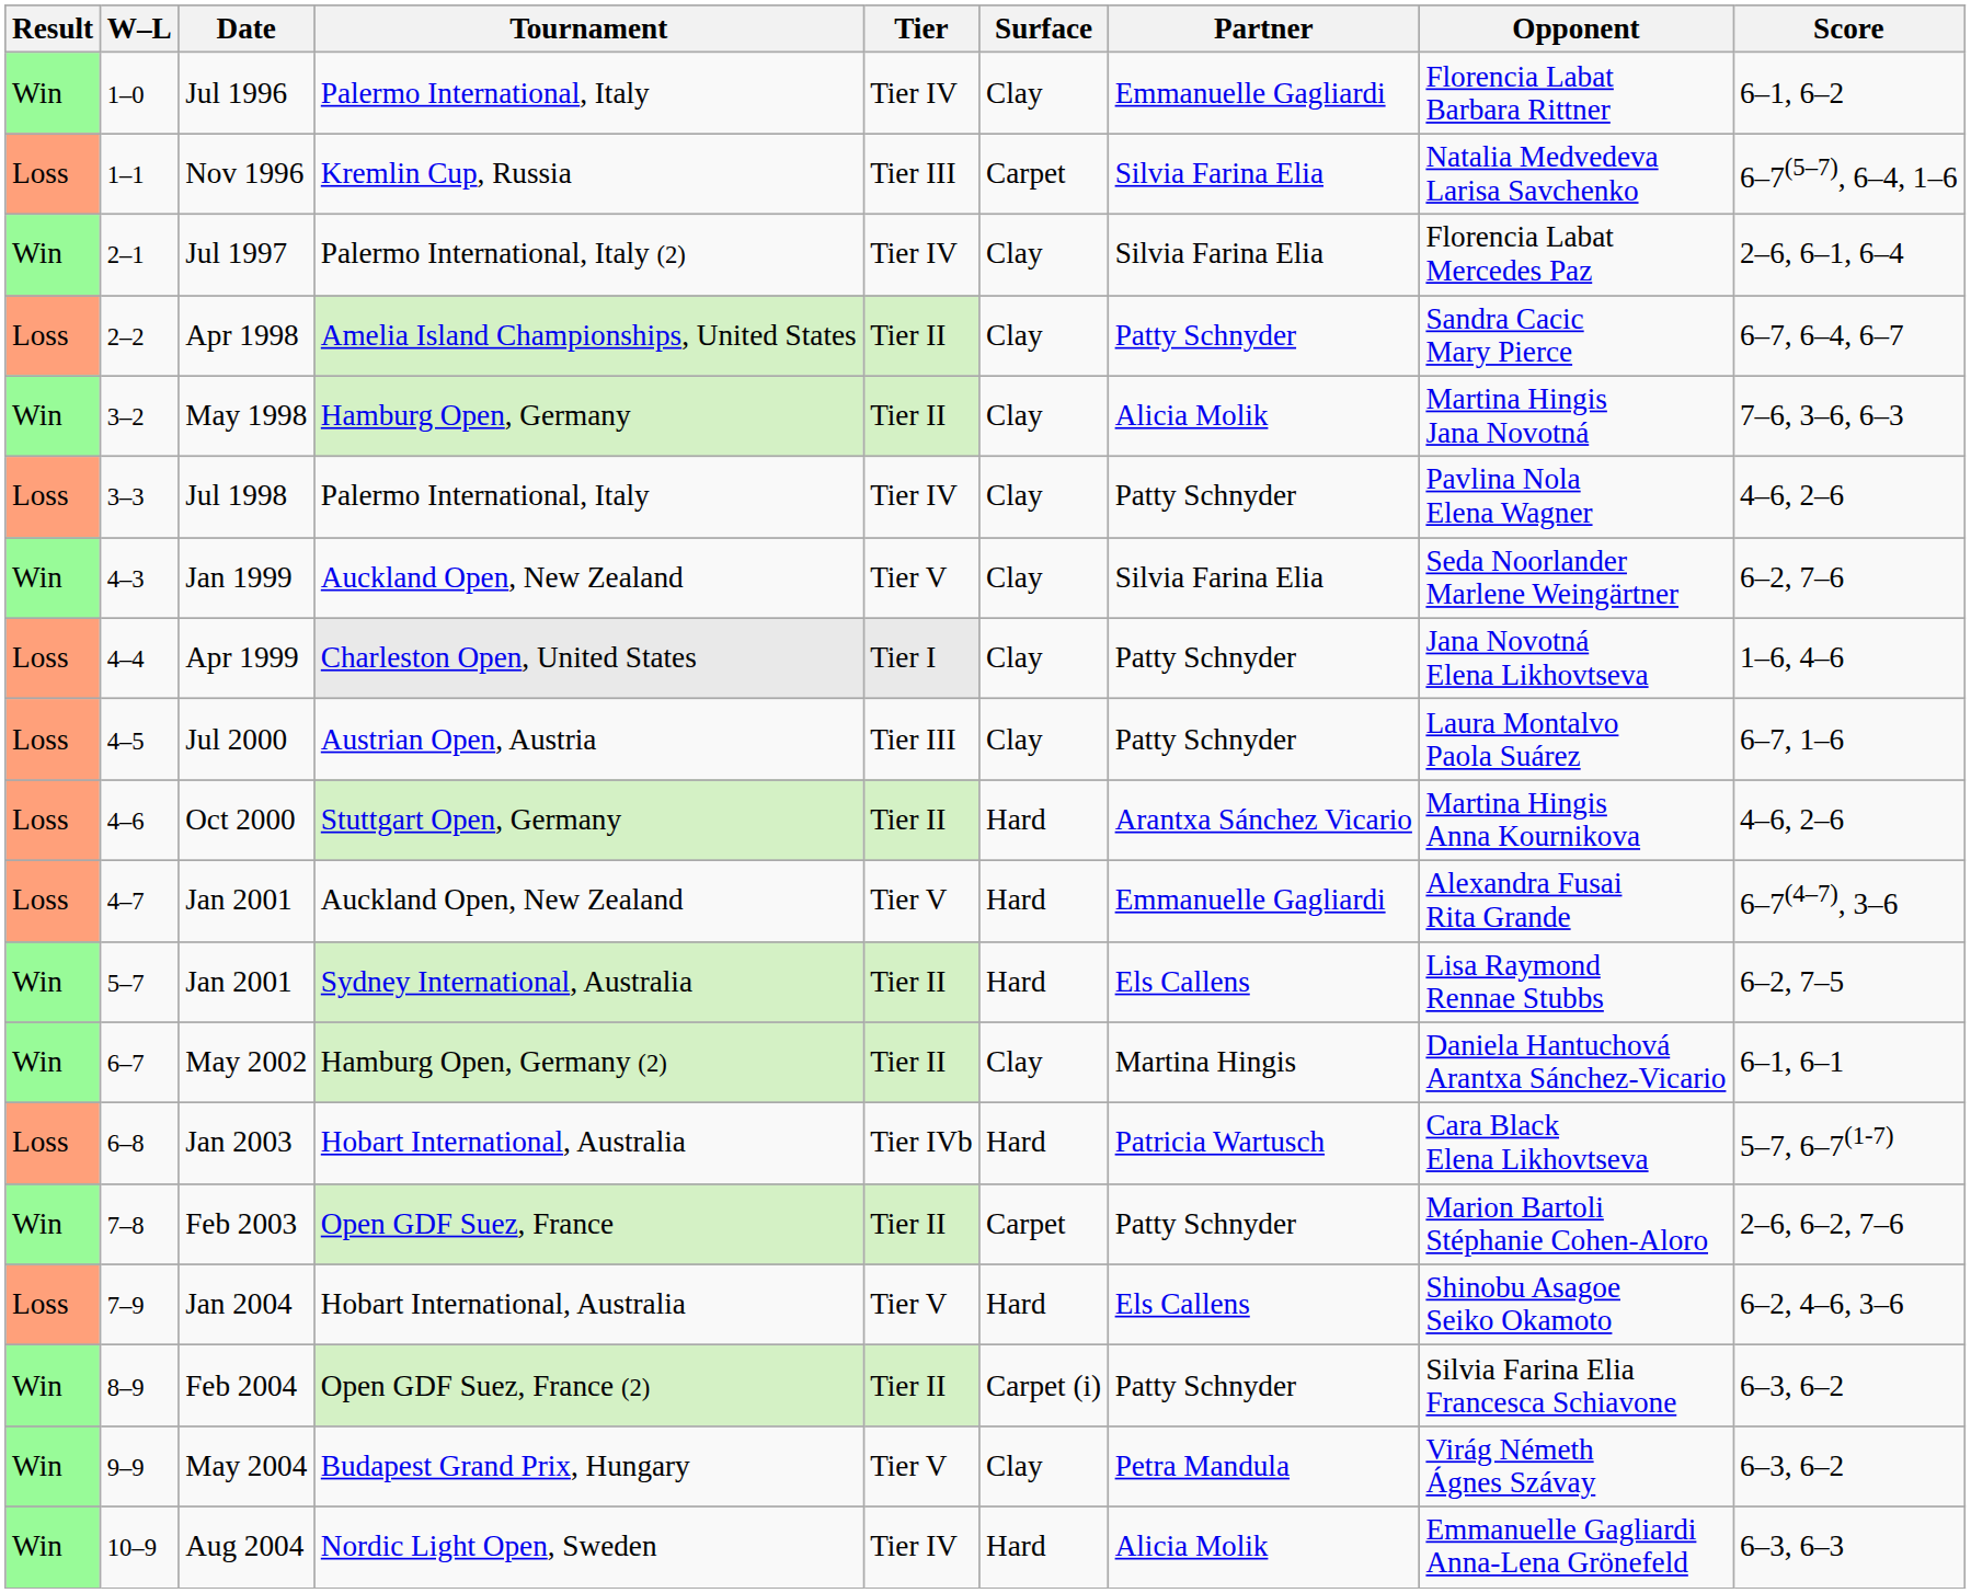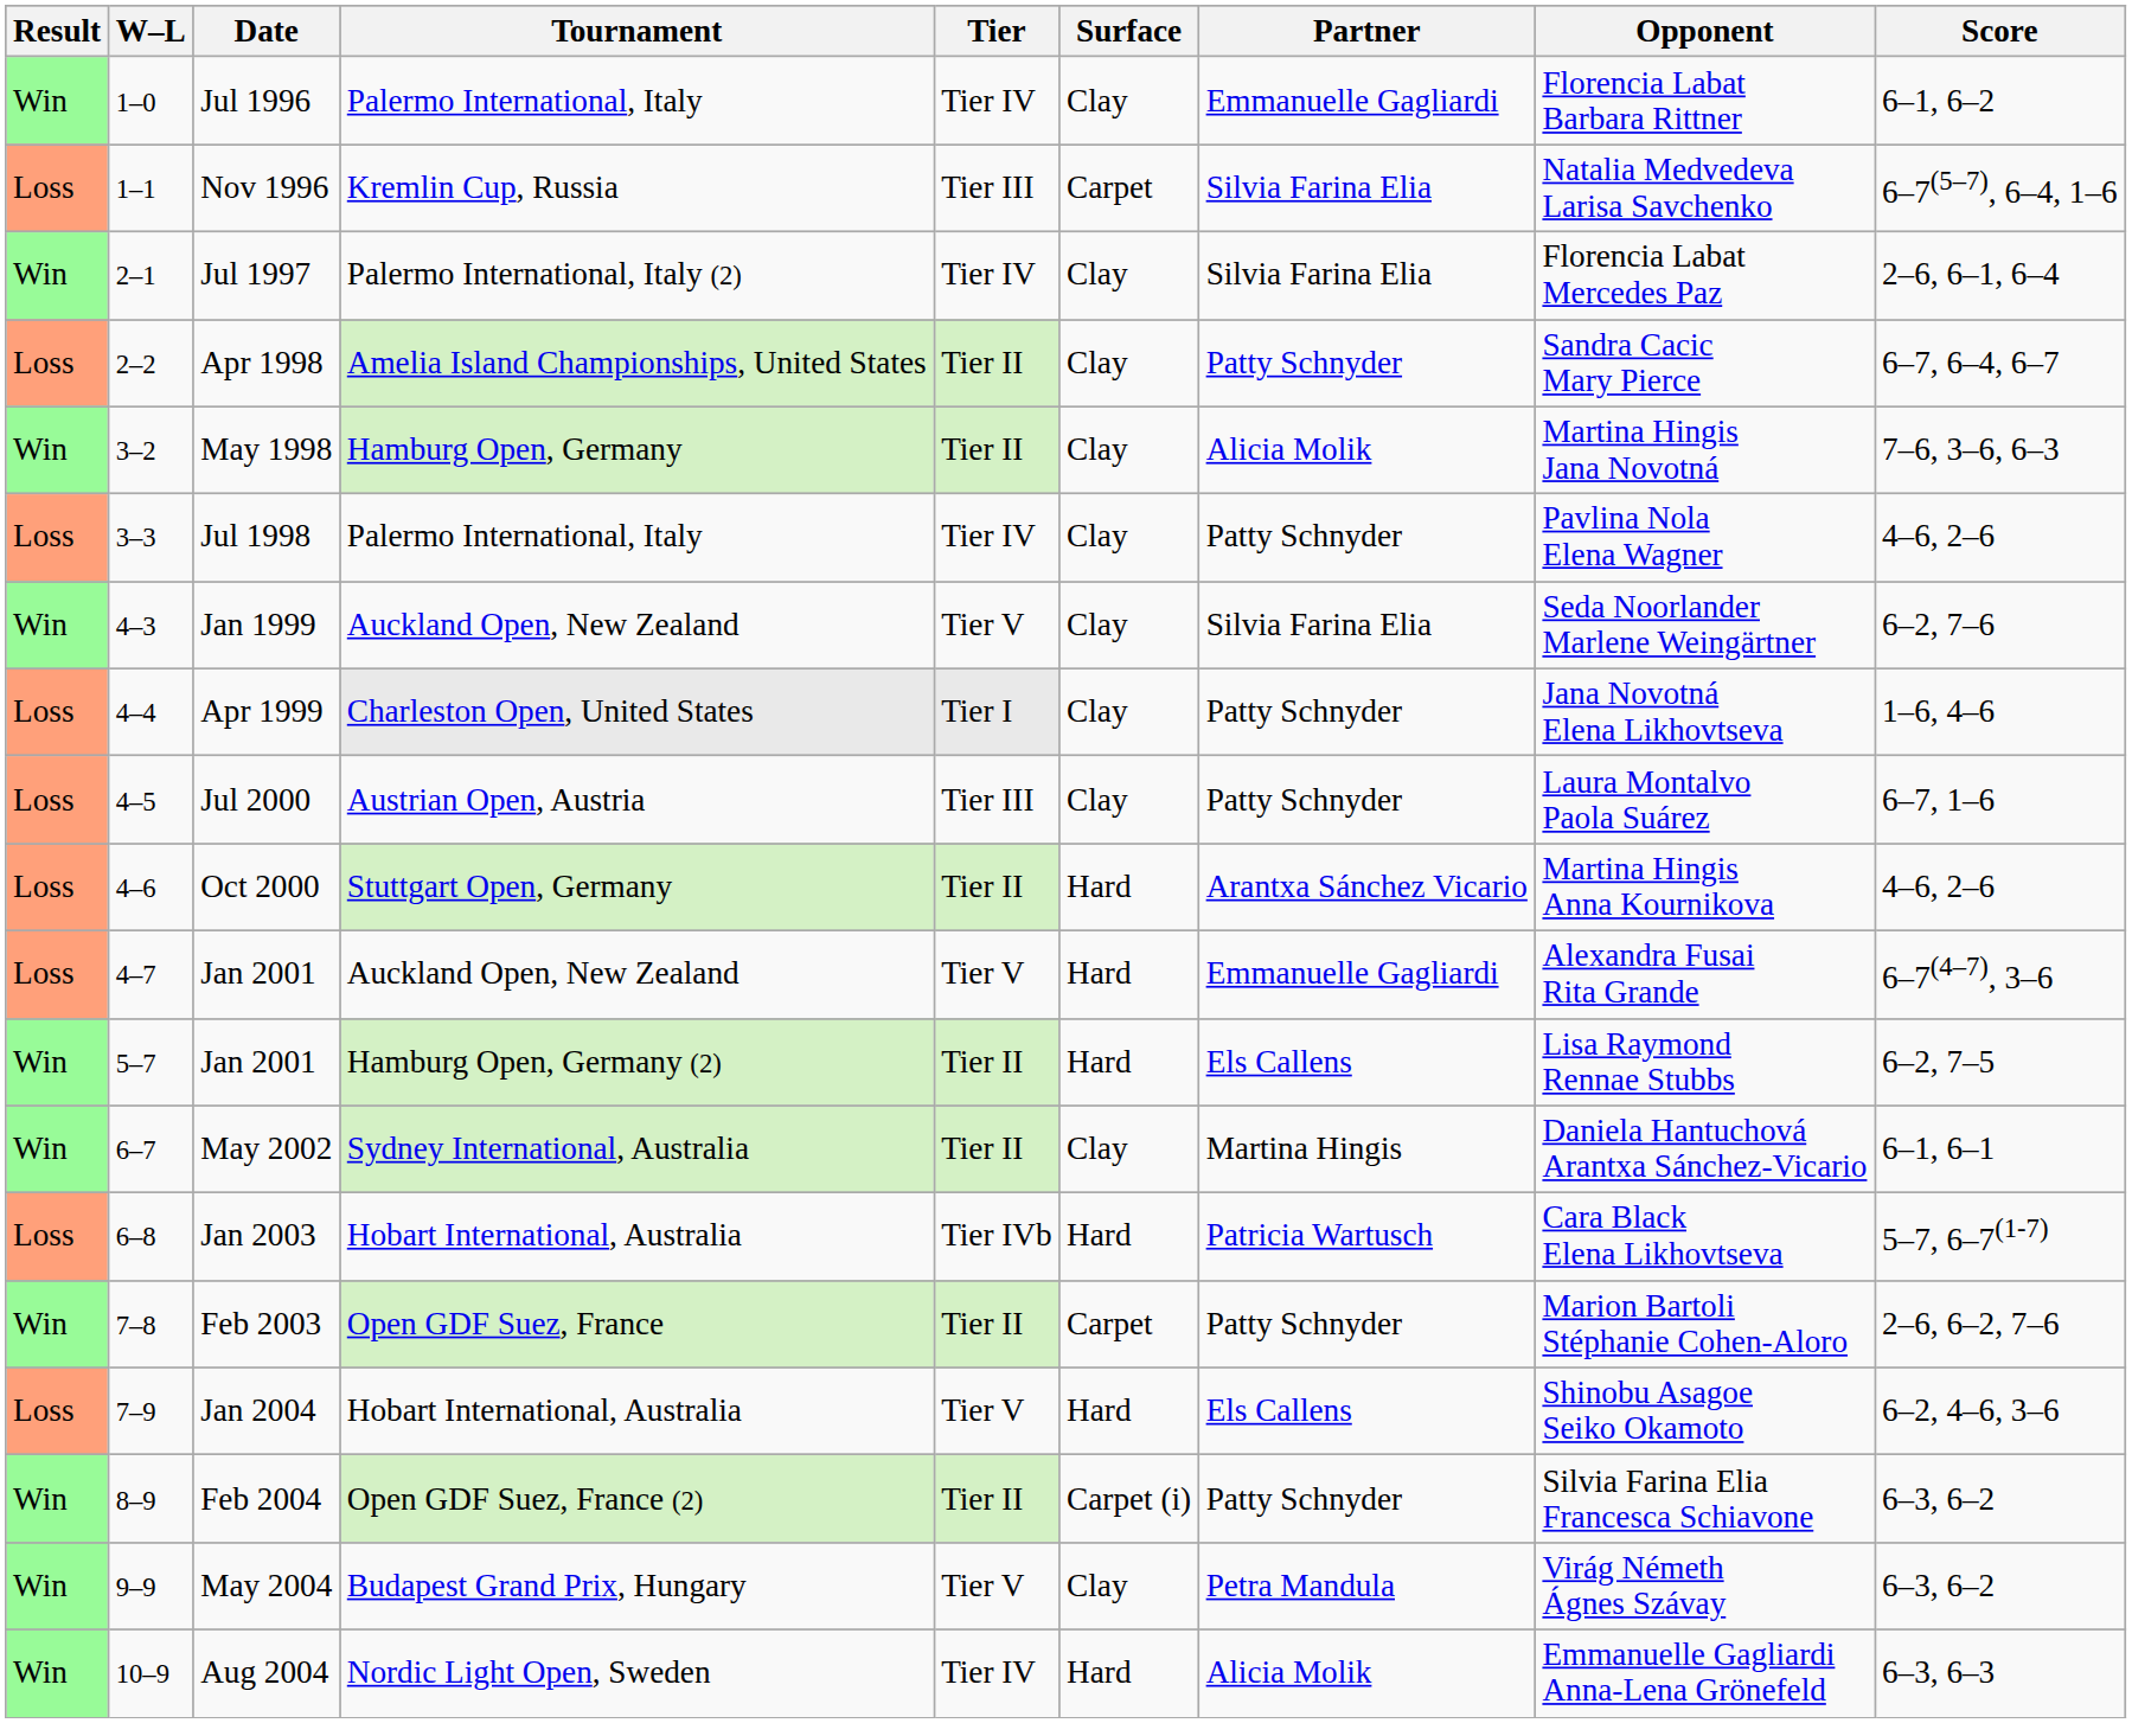 <table class="sortable wikitable">
 <tr>
 <th>Result</th>
 <th class="unsortable">W–L</th>
 <th>Date</th>
 <th>Tournament</th>
 <th>Tier</th>
 <th>Surface</th>
 <th>Partner</th>
 <th>Opponent</th>
 <th class="unsortable">Score</th>
 </tr>
 <tr>
 <td style="background:#98fb98;">Win</td>
 <td><small>1–0</small></td>
 <td>Jul 1996</td>
 <td><a href='#'>Palermo International</a>, Italy</td>
 <td>Tier IV</td>
 <td>Clay</td>
 <td> <a href='#'>Emmanuelle Gagliardi</a></td>
 <td> <a href='#'>Florencia Labat</a> <br>  <a href='#'>Barbara Rittner</a></td>
 <td>6–1, 6–2</td>
 </tr>
 <tr>
 <td style="background:#ffa07a;">Loss</td>
 <td><small>1–1</small></td>
 <td>Nov 1996</td>
 <td><a href='#'>Kremlin Cup</a>, Russia</td>
 <td>Tier III</td>
 <td>Carpet</td>
 <td> <a href='#'>Silvia Farina Elia</a></td>
 <td> <a href='#'>Natalia Medvedeva</a> <br>  <a href='#'>Larisa Savchenko</a></td>
 <td>6–7<sup>(5–7)</sup>, 6–4, 1–6</td>
 </tr>
 <tr>
 <td style="background:#98fb98;">Win</td>
 <td><small>2–1</small></td>
 <td>Jul 1997</td>
 <td>Palermo International, Italy <small>(2)</small></td>
 <td>Tier IV</td>
 <td>Clay</td>
 <td> Silvia Farina Elia</td>
 <td> Florencia Labat <br>  <a href='#'>Mercedes Paz</a></td>
 <td>2–6, 6–1, 6–4</td>
 </tr>
 <tr>
 <td style="background:#ffa07a;">Loss</td>
 <td><small>2–2</small></td>
 <td>Apr 1998</td>
 <td bgcolor=d4f1c5><a href='#'>Amelia Island Championships</a>, United States</td>
 <td bgcolor=d4f1c5>Tier II</td>
 <td>Clay</td>
 <td> <a href='#'>Patty Schnyder</a></td>
 <td> <a href='#'>Sandra Cacic</a> <br>  <a href='#'>Mary Pierce</a></td>
 <td>6–7, 6–4, 6–7</td>
 </tr>
 <tr>
 <td style="background:#98fb98;">Win</td>
 <td><small>3–2</small></td>
 <td>May 1998</td>
 <td style="background:#d4f1c5;"><a href='#'>Hamburg Open</a>, Germany</td>
 <td style="background:#d4f1c5;">Tier II</td>
 <td>Clay</td>
 <td> <a href='#'>Alicia Molik</a></td>
 <td> <a href='#'>Martina Hingis</a> <br>  <a href='#'>Jana Novotná</a></td>
 <td>7–6, 3–6, 6–3</td>
 </tr>
 <tr>
 <td style="background:#ffa07a;">Loss</td>
 <td><small>3–3</small></td>
 <td>Jul 1998</td>
 <td>Palermo International, Italy</td>
 <td>Tier IV</td>
 <td>Clay</td>
 <td> Patty Schnyder</td>
 <td> <a href='#'>Pavlina Nola</a> <br>  <a href='#'>Elena Wagner</a></td>
 <td>4–6, 2–6</td>
 </tr>
 <tr>
 <td style="background:#98fb98;">Win</td>
 <td><small>4–3</small></td>
 <td>Jan 1999</td>
 <td><a href='#'>Auckland Open</a>, New Zealand</td>
 <td>Tier V</td>
 <td>Clay</td>
 <td> Silvia Farina Elia</td>
 <td> <a href='#'>Seda Noorlander</a> <br>  <a href='#'>Marlene Weingärtner</a></td>
 <td>6–2, 7–6</td>
 </tr>
 <tr>
 <td style="background:#ffa07a;">Loss</td>
 <td><small>4–4</small></td>
 <td>Apr 1999</td>
 <td bgcolor=e9e9e9><a href='#'>Charleston Open</a>, United States</td>
 <td bgcolor=e9e9e9>Tier I</td>
 <td>Clay</td>
 <td> Patty Schnyder</td>
 <td> <a href='#'>Jana Novotná</a> <br>  <a href='#'>Elena Likhovtseva</a></td>
 <td>1–6, 4–6</td>
 </tr>
 <tr>
 <td style="background:#ffa07a;">Loss</td>
 <td><small>4–5</small></td>
 <td>Jul 2000</td>
 <td><a href='#'>Austrian Open</a>, Austria</td>
 <td>Tier III</td>
 <td>Clay</td>
 <td> Patty Schnyder</td>
 <td> <a href='#'>Laura Montalvo</a> <br>  <a href='#'>Paola Suárez</a></td>
 <td>6–7, 1–6</td>
 </tr>
 <tr>
 <td style="background:#ffa07a;">Loss</td>
 <td><small>4–6</small></td>
 <td>Oct 2000</td>
 <td bgcolor=d4f1c5><a href='#'>Stuttgart Open</a>, Germany</td>
 <td bgcolor=d4f1c5>Tier II</td>
 <td>Hard</td>
 <td> <a href='#'>Arantxa Sánchez Vicario</a></td>
 <td><strong></strong> <a href='#'>Martina Hingis</a> <br> <strong></strong> <a href='#'>Anna Kournikova</a></td>
 <td>4–6, 2–6</td>
 </tr>
 <tr>
 <td style="background:#ffa07a;">Loss</td>
 <td><small>4–7</small></td>
 <td>Jan 2001</td>
 <td>Auckland Open, New Zealand</td>
 <td>Tier V</td>
 <td>Hard</td>
 <td> <a href='#'>Emmanuelle Gagliardi</a></td>
 <td> <a href='#'>Alexandra Fusai</a> <br> <strong></strong> <a href='#'>Rita Grande</a></td>
 <td>6–7<sup>(4–7)</sup>, 3–6</td>
 </tr>
 <tr>
 <td style="background:#98fb98;">Win</td>
 <td><small>5–7</small></td>
 <td>Jan 2001</td>
-<td style="background:#d4f1c5;"><a href='#'>Sydney International</a>, Australia</td>
+<td style="background:#d4f1c5;">Hamburg Open, Germany <small>(2)</small></td>
 <td style="background:#d4f1c5;">Tier II</td>
 <td>Hard</td>
 <td> <a href='#'>Els Callens</a></td>
 <td> <a href='#'>Lisa Raymond</a> <br>  <a href='#'>Rennae Stubbs</a></td>
 <td>6–2, 7–5</td>
 </tr>
 <tr>
 <td style="background:#98fb98;">Win</td>
 <td><small>6–7</small></td>
 <td>May 2002</td>
-<td style="background:#d4f1c5;">Hamburg Open, Germany <small>(2)</small></td>
+<td style="background:#d4f1c5;"><a href='#'>Sydney International</a>, Australia</td>
 <td style="background:#d4f1c5;">Tier II</td>
 <td>Clay</td>
 <td> Martina Hingis</td>
 <td> <a href='#'>Daniela Hantuchová</a> <br>  <a href='#'>Arantxa Sánchez-Vicario</a></td>
 <td>6–1, 6–1</td>
 </tr>
 <tr>
 <td style="background:#ffa07a;">Loss</td>
 <td><small>6–8</small></td>
 <td>Jan 2003</td>
 <td><a href='#'>Hobart International</a>, Australia</td>
 <td>Tier IVb</td>
 <td>Hard</td>
 <td> <a href='#'>Patricia Wartusch</a></td>
 <td> <a href='#'>Cara Black</a> <br> <strong></strong> <a href='#'>Elena Likhovtseva</a></td>
 <td>5–7, 6–7<sup>(1-7)</sup></td>
 </tr>
 <tr>
 <td style="background:#98fb98;">Win</td>
 <td><small>7–8</small></td>
 <td>Feb 2003</td>
 <td style="background:#d4f1c5;"><a href='#'>Open GDF Suez</a>, France</td>
 <td style="background:#d4f1c5;">Tier II</td>
 <td>Carpet</td>
 <td> Patty Schnyder</td>
 <td> <a href='#'>Marion Bartoli</a> <br>  <a href='#'>Stéphanie Cohen-Aloro</a></td>
 <td>2–6, 6–2, 7–6</td>
 </tr>
 <tr>
 <td style="background:#ffa07a;">Loss</td>
 <td><small>7–9</small></td>
 <td>Jan 2004</td>
 <td>Hobart International, Australia</td>
 <td>Tier V</td>
 <td>Hard</td>
 <td> <a href='#'>Els Callens</a></td>
 <td><strong></strong> <a href='#'>Shinobu Asagoe</a> <br> <strong></strong> <a href='#'>Seiko Okamoto</a></td>
 <td>6–2, 4–6, 3–6</td>
 </tr>
 <tr>
 <td style="background:#98fb98;">Win</td>
 <td><small>8–9</small></td>
 <td>Feb 2004</td>
 <td style="background:#d4f1c5;">Open GDF Suez, France <small>(2)</small></td>
 <td style="background:#d4f1c5;">Tier II</td>
 <td>Carpet (i)</td>
 <td> Patty Schnyder</td>
 <td> Silvia Farina Elia <br>  <a href='#'>Francesca Schiavone</a></td>
 <td>6–3, 6–2</td>
 </tr>
 <tr>
 <td style="background:#98fb98;">Win</td>
 <td><small>9–9</small></td>
 <td>May 2004</td>
 <td><a href='#'>Budapest Grand Prix</a>, Hungary</td>
 <td>Tier V</td>
 <td>Clay</td>
 <td> <a href='#'>Petra Mandula</a></td>
 <td> <a href='#'>Virág Németh</a> <br>  <a href='#'>Ágnes Szávay</a></td>
 <td>6–3, 6–2</td>
 </tr>
 <tr>
 <td style="background:#98fb98;">Win</td>
 <td><small>10–9</small></td>
 <td>Aug 2004</td>
 <td><a href='#'>Nordic Light Open</a>, Sweden</td>
 <td>Tier IV</td>
 <td>Hard</td>
 <td> <a href='#'>Alicia Molik</a></td>
 <td> <a href='#'>Emmanuelle Gagliardi</a> <br>  <a href='#'>Anna-Lena Grönefeld</a></td>
 <td>6–3, 6–3</td>
 </tr>
 </table>
